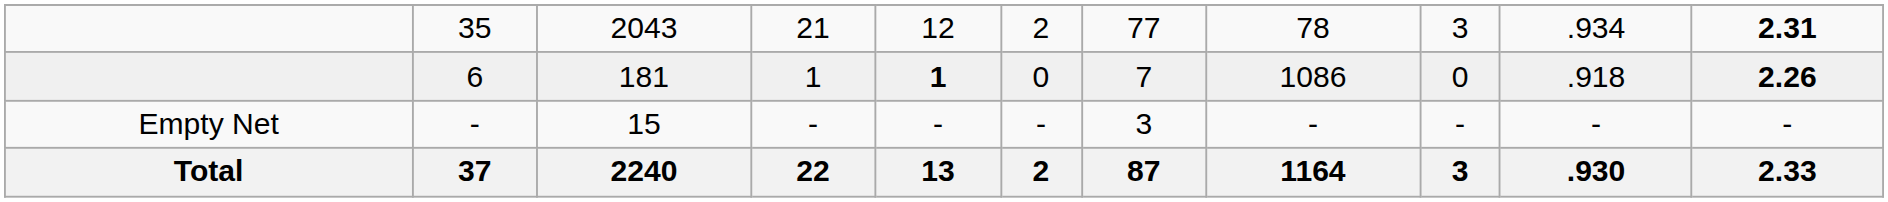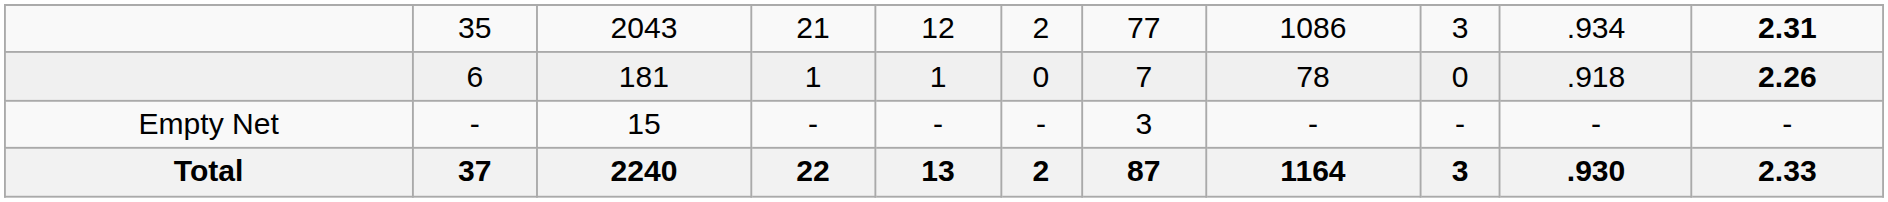 <table class="wikitable sortable" width ="1000">
 <tr align="center">
 </tr>
 <tr align="center" bgcolor="">
 <td></td>
 <td>35</td>
 <td>2043</td>
 <td>21</td>
 <td>12</td>
 <td>2</td>
 <td>77</td>
-<td>78</td>
+<td>1086</td>
 <td>3</td>
 <td>.934</td>
 <td><strong>2.31</strong></td>
 </tr>
 <tr align="center" bgcolor="f0f0f0">
 <td></td>
 <td>6</td>
 <td>181</td>
 <td>1</td>
-<td><strong>1</strong></td>
+<td>1</td>
 <td>0</td>
 <td>7</td>
-<td>1086</td>
+<td>78</td>
 <td>0</td>
 <td>.918</td>
 <td><strong>2.26</strong></td>
 </tr>
 <tr align="center" bgcolor="">
 <td>Empty Net</td>
 <td>-</td>
 <td>15</td>
 <td>-</td>
 <td>-</td>
 <td>-</td>
 <td>3</td>
 <td>-</td>
 <td>-</td>
 <td>-</td>
 <td>-</td>
 </tr>
 <tr>
 <th>Total</th>
 <th>37</th>
 <th>2240</th>
 <th>22</th>
 <th>13</th>
 <th>2</th>
 <th>87</th>
 <th>1164</th>
 <th>3</th>
 <th>.930</th>
 <th>2.33</th>
 </tr>
 </table>
